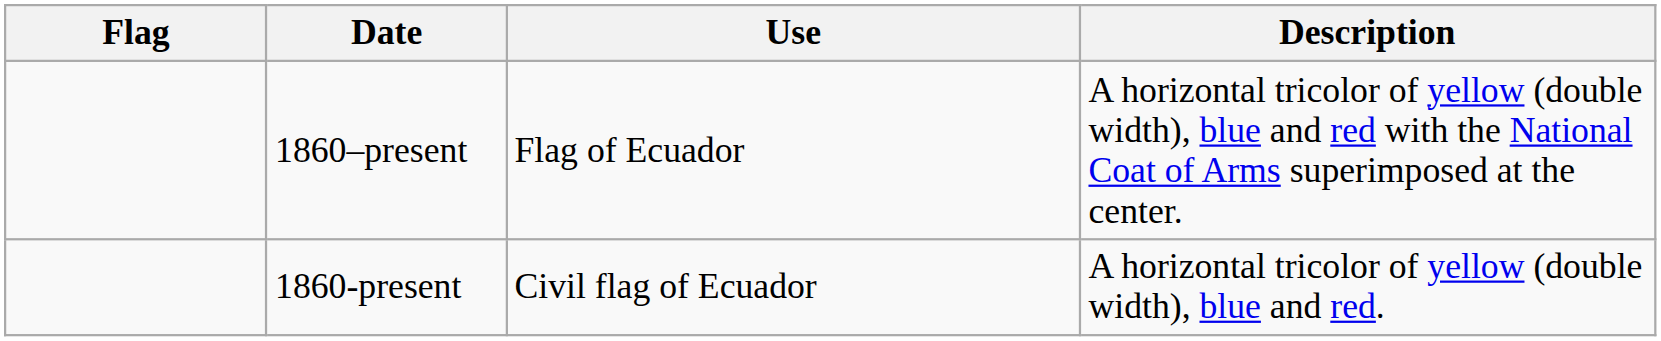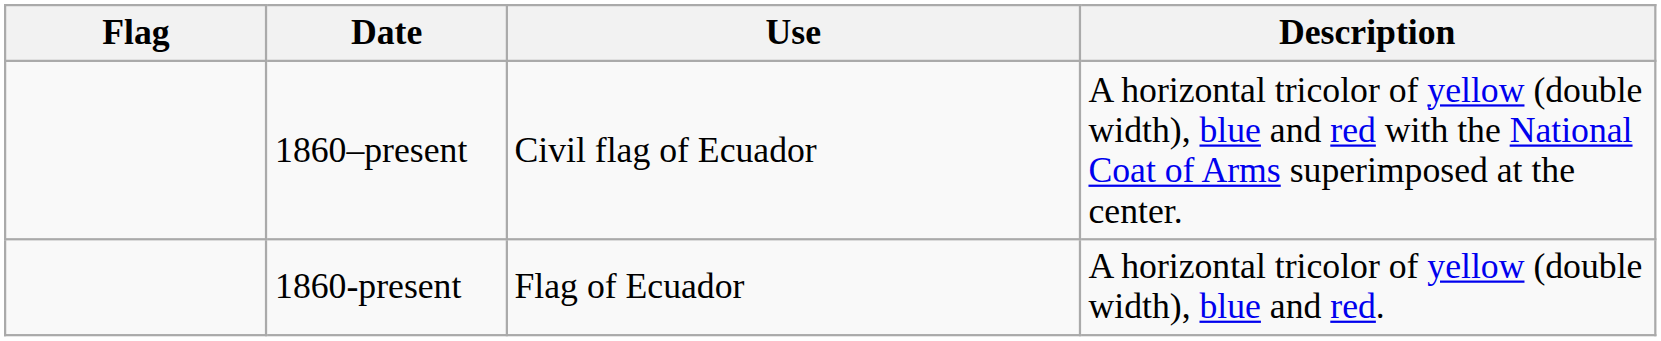 <table class="wikitable">
 <tr>
 <th style="width:110px;">Flag</th>
 <th style="width:100px;">Date</th>
 <th style="width:250px;">Use</th>
 <th style="width:250px;">Description</th>
 </tr>
 <tr>
 <td></td>
 <td>1860–present</td>
-<td> Flag of Ecuador</td>
+<td> Civil flag of Ecuador</td>
 <td>A horizontal tricolor of <a href='#'>yellow</a> (double width), <a href='#'>blue</a> and <a href='#'>red</a> with the <a href='#'>National Coat of Arms</a> superimposed at the center.</td>
 </tr>
 <tr>
 <td></td>
 <td>1860-present</td>
-<td> Civil flag of Ecuador</td>
+<td> Flag of Ecuador</td>
 <td>A horizontal tricolor of <a href='#'>yellow</a> (double width), <a href='#'>blue</a> and <a href='#'>red</a>.</td>
 </tr>
 </table>
